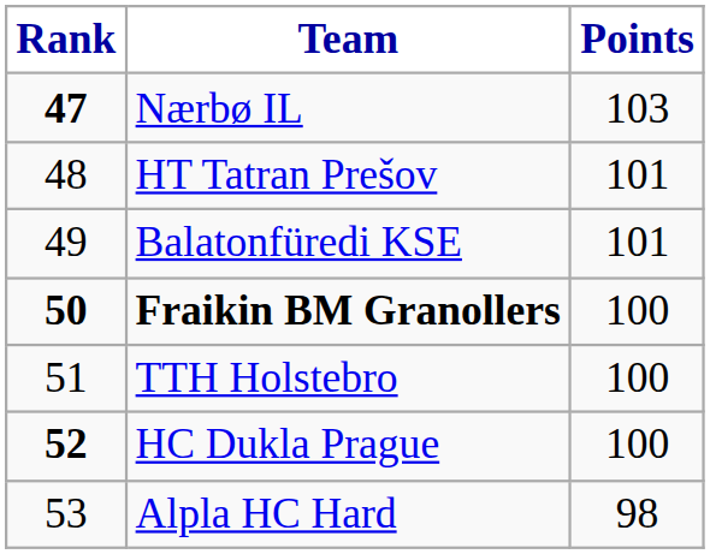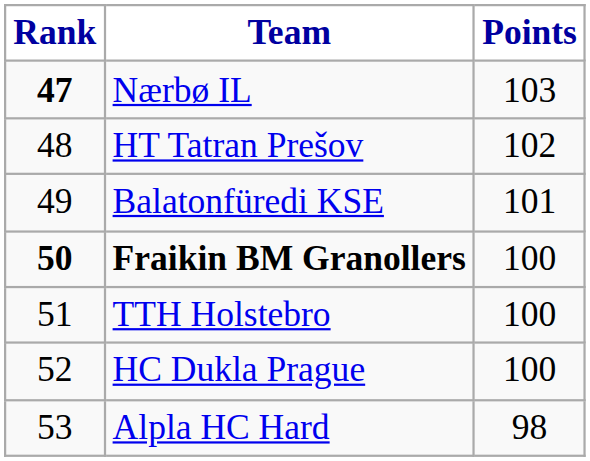 <table class="wikitable" style="text-align: center;">
 <tr>
 <th style="color:#0000A0; background:#FFFFFF">Rank</th>
 <th style="color:#0000A0; background:#FFFFFF">Team</th>
 <th style="color:#0000A0; background:#FFFFFF">Points</th>
 </tr>
 <tr>
 <td><strong>47</strong></td>
 <td align=left> <a href='#'>Nærbø IL</a></td>
 <td>103</td>
 </tr>
 <tr>
 <td>48</td>
 <td align=left> <a href='#'>HT Tatran Prešov</a></td>
-<td>101</td>
+<td>102</td>
 </tr>
 <tr>
 <td>49</td>
 <td align=left> <a href='#'>Balatonfüredi KSE</a></td>
 <td>101</td>
 </tr>
 <tr>
 <td><strong>50</strong></td>
 <td align=left> <strong>Fraikin BM Granollers</strong></td>
 <td>100</td>
 </tr>
 <tr>
 <td>51</td>
 <td align=left> <a href='#'>TTH Holstebro</a></td>
 <td>100</td>
 </tr>
 <tr>
-<td><strong>52</strong></td>
+<td>52</td>
 <td align=left> <a href='#'>HC Dukla Prague</a></td>
 <td>100</td>
 </tr>
 <tr>
 <td>53</td>
 <td align=left> <a href='#'>Alpla HC Hard</a></td>
 <td>98</td>
 </tr>
 </table>
